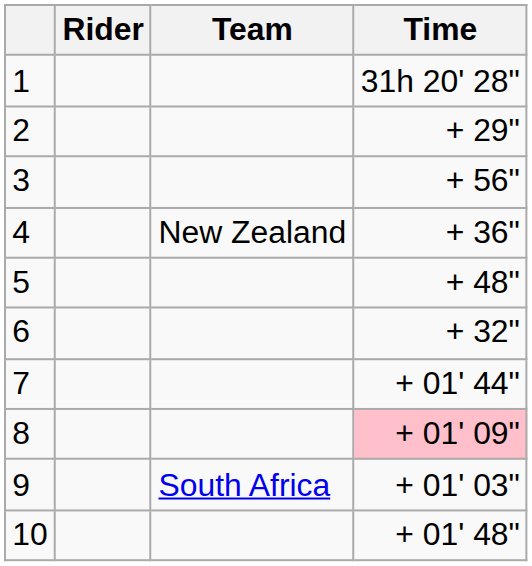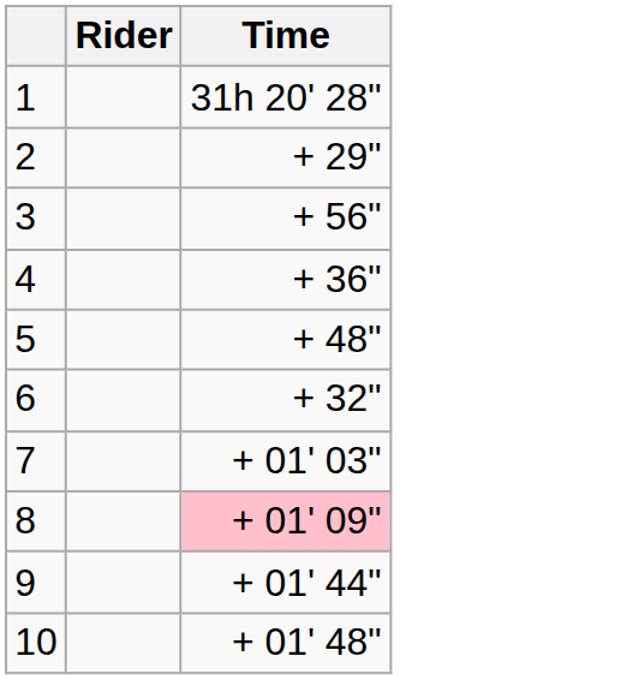 <table class=wikitable>
 <tr>
 <th></th>
 <th>Rider</th>
-<th>Team</th>
 <th>Time</th>
 </tr>
 <tr>
 <td>1</td>
 <td> </td>
-<td></td>
 <td align=right>31h 20' 28"</td>
 </tr>
 <tr>
 <td>2</td>
-<td></td>
 <td></td>
 <td align=right>+ 29"</td>
 </tr>
 <tr>
 <td>3</td>
 <td></td>
-<td></td>
 <td align=right>+ 56"</td>
 </tr>
 <tr>
 <td>4</td>
 <td></td>
-<td>New Zealand</td>
 <td align=right>+ 36"</td>
 </tr>
 <tr>
 <td>5</td>
-<td></td>
 <td></td>
 <td align=right>+ 48"</td>
 </tr>
 <tr>
 <td>6</td>
 <td></td>
-<td></td>
 <td align=right>+ 32"</td>
 </tr>
 <tr>
 <td>7</td>
 <td></td>
-<td></td>
-<td align=right>+ 01' 44"</td>
+<td align=right>+ 01' 03"</td>
 </tr>
 <tr>
 <td>8</td>
-<td></td>
 <td></td>
 <td align=right style="background: pink;">+ 01' 09"</td>
 </tr>
 <tr>
 <td>9</td>
 <td></td>
-<td><a href='#'>South Africa</a></td>
-<td align=right>+ 01' 03"</td>
+<td align=right>+ 01' 44"</td>
 </tr>
 <tr>
 <td>10</td>
 <td></td>
-<td></td>
 <td align=right>+ 01' 48"</td>
 </tr>
 </table>
